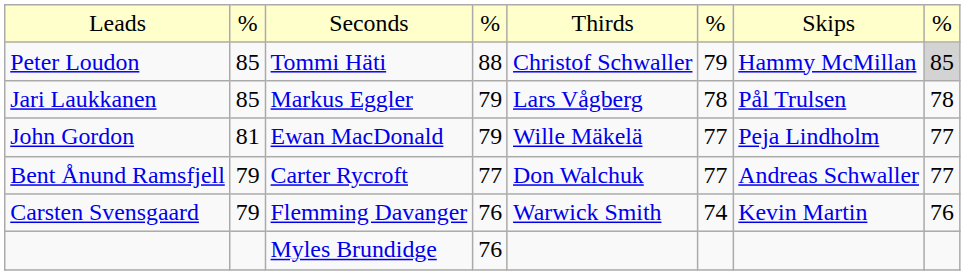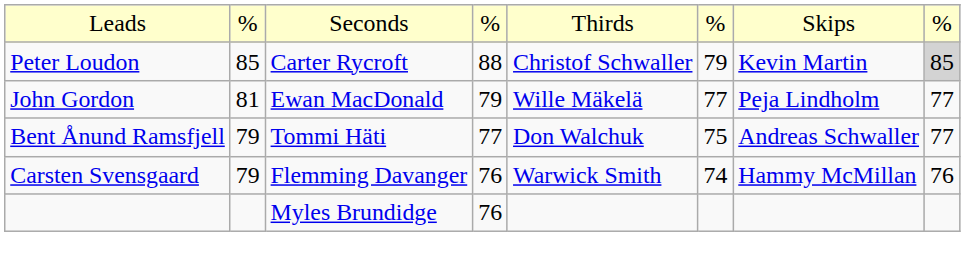 <table class="wikitable">
 <tr align=center bgcolor="#ffffcc">
 <td>Leads</td>
 <td>%</td>
 <td>Seconds</td>
 <td>%</td>
 <td>Thirds</td>
 <td>%</td>
 <td>Skips</td>
 <td>%</td>
 </tr>
 <tr>
 <td> <a href='#'>Peter Loudon</a></td>
 <td>85</td>
-<td> <a href='#'>Tommi Häti</a></td>
+<td> <a href='#'>Carter Rycroft</a></td>
 <td>88</td>
 <td> <a href='#'>Christof Schwaller</a></td>
 <td>79</td>
-<td> <a href='#'>Hammy McMillan</a></td>
+<td> <a href='#'>Kevin Martin</a></td>
 <td style="background: lightgrey;">85</td>
-</tr>
-<tr>
-<td> <a href='#'>Jari Laukkanen</a></td>
-<td>85</td>
-<td> <a href='#'>Markus Eggler</a></td>
-<td>79</td>
-<td> <a href='#'>Lars Vågberg</a></td>
-<td>78</td>
-<td> <a href='#'>Pål Trulsen</a></td>
-<td>78</td>
 </tr>
 <tr>
 <td> <a href='#'>John Gordon</a></td>
 <td>81</td>
 <td> <a href='#'>Ewan MacDonald</a></td>
 <td>79</td>
 <td> <a href='#'>Wille Mäkelä</a></td>
 <td>77</td>
 <td> <a href='#'>Peja Lindholm</a></td>
 <td>77</td>
 </tr>
 <tr>
 <td> <a href='#'>Bent Ånund Ramsfjell</a></td>
 <td>79</td>
-<td> <a href='#'>Carter Rycroft</a></td>
+<td> <a href='#'>Tommi Häti</a></td>
 <td>77</td>
 <td> <a href='#'>Don Walchuk</a></td>
-<td>77</td>
+<td>75</td>
 <td> <a href='#'>Andreas Schwaller</a></td>
 <td>77</td>
 </tr>
 <tr>
 <td> <a href='#'>Carsten Svensgaard</a></td>
 <td>79</td>
 <td> <a href='#'>Flemming Davanger</a></td>
 <td>76</td>
 <td> <a href='#'>Warwick Smith</a></td>
 <td>74</td>
-<td> <a href='#'>Kevin Martin</a></td>
+<td> <a href='#'>Hammy McMillan</a></td>
 <td>76</td>
 </tr>
 <tr>
 <td></td>
 <td></td>
 <td> <a href='#'>Myles Brundidge</a></td>
 <td>76</td>
 <td></td>
 <td></td>
 <td></td>
 <td></td>
 </tr>
 </table>
